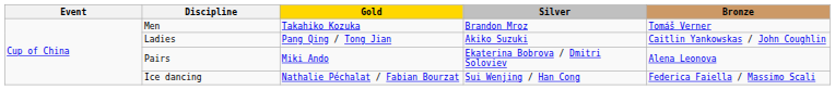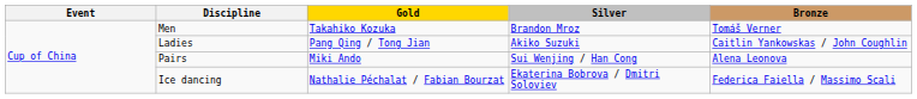 <table class="wikitable" width="98%">
 <tr>
 <th width="15%">Event</th>
 <th width="15%">Discipline</th>
 <td width = "20%" align="center" bgcolor="gold"><strong>Gold</strong></td>
 <td width = "20%" align="center" bgcolor="silver"><strong>Silver</strong></td>
 <td width = "20%" align="center" bgcolor="cc9966"><strong>Bronze</strong></td>
 </tr>
 <tr>
 <td rowspan="4"> <a href='#'>Cup of China</a></td>
 <td>Men</td>
 <td> <a href='#'>Takahiko Kozuka</a></td>
 <td> <a href='#'>Brandon Mroz</a></td>
 <td> <a href='#'>Tomáš Verner</a></td>
 </tr>
 <tr>
 <td>Ladies</td>
 <td> <a href='#'>Pang Qing</a> / <a href='#'>Tong Jian</a></td>
 <td> <a href='#'>Akiko Suzuki</a></td>
 <td> <a href='#'>Caitlin Yankowskas</a> / <a href='#'>John Coughlin</a></td>
 </tr>
 <tr>
 <td>Pairs</td>
 <td> <a href='#'>Miki Ando</a></td>
-<td> <a href='#'>Ekaterina Bobrova</a> / <a href='#'>Dmitri Soloviev</a></td>
+<td> <a href='#'>Sui Wenjing</a> / <a href='#'>Han Cong</a></td>
 <td> <a href='#'>Alena Leonova</a></td>
 </tr>
 <tr>
 <td>Ice dancing</td>
 <td> <a href='#'>Nathalie Péchalat</a> / <a href='#'>Fabian Bourzat</a></td>
-<td> <a href='#'>Sui Wenjing</a> / <a href='#'>Han Cong</a></td>
+<td> <a href='#'>Ekaterina Bobrova</a> / <a href='#'>Dmitri Soloviev</a></td>
 <td> <a href='#'>Federica Faiella</a> / <a href='#'>Massimo Scali</a></td>
 </tr>
 </table>
